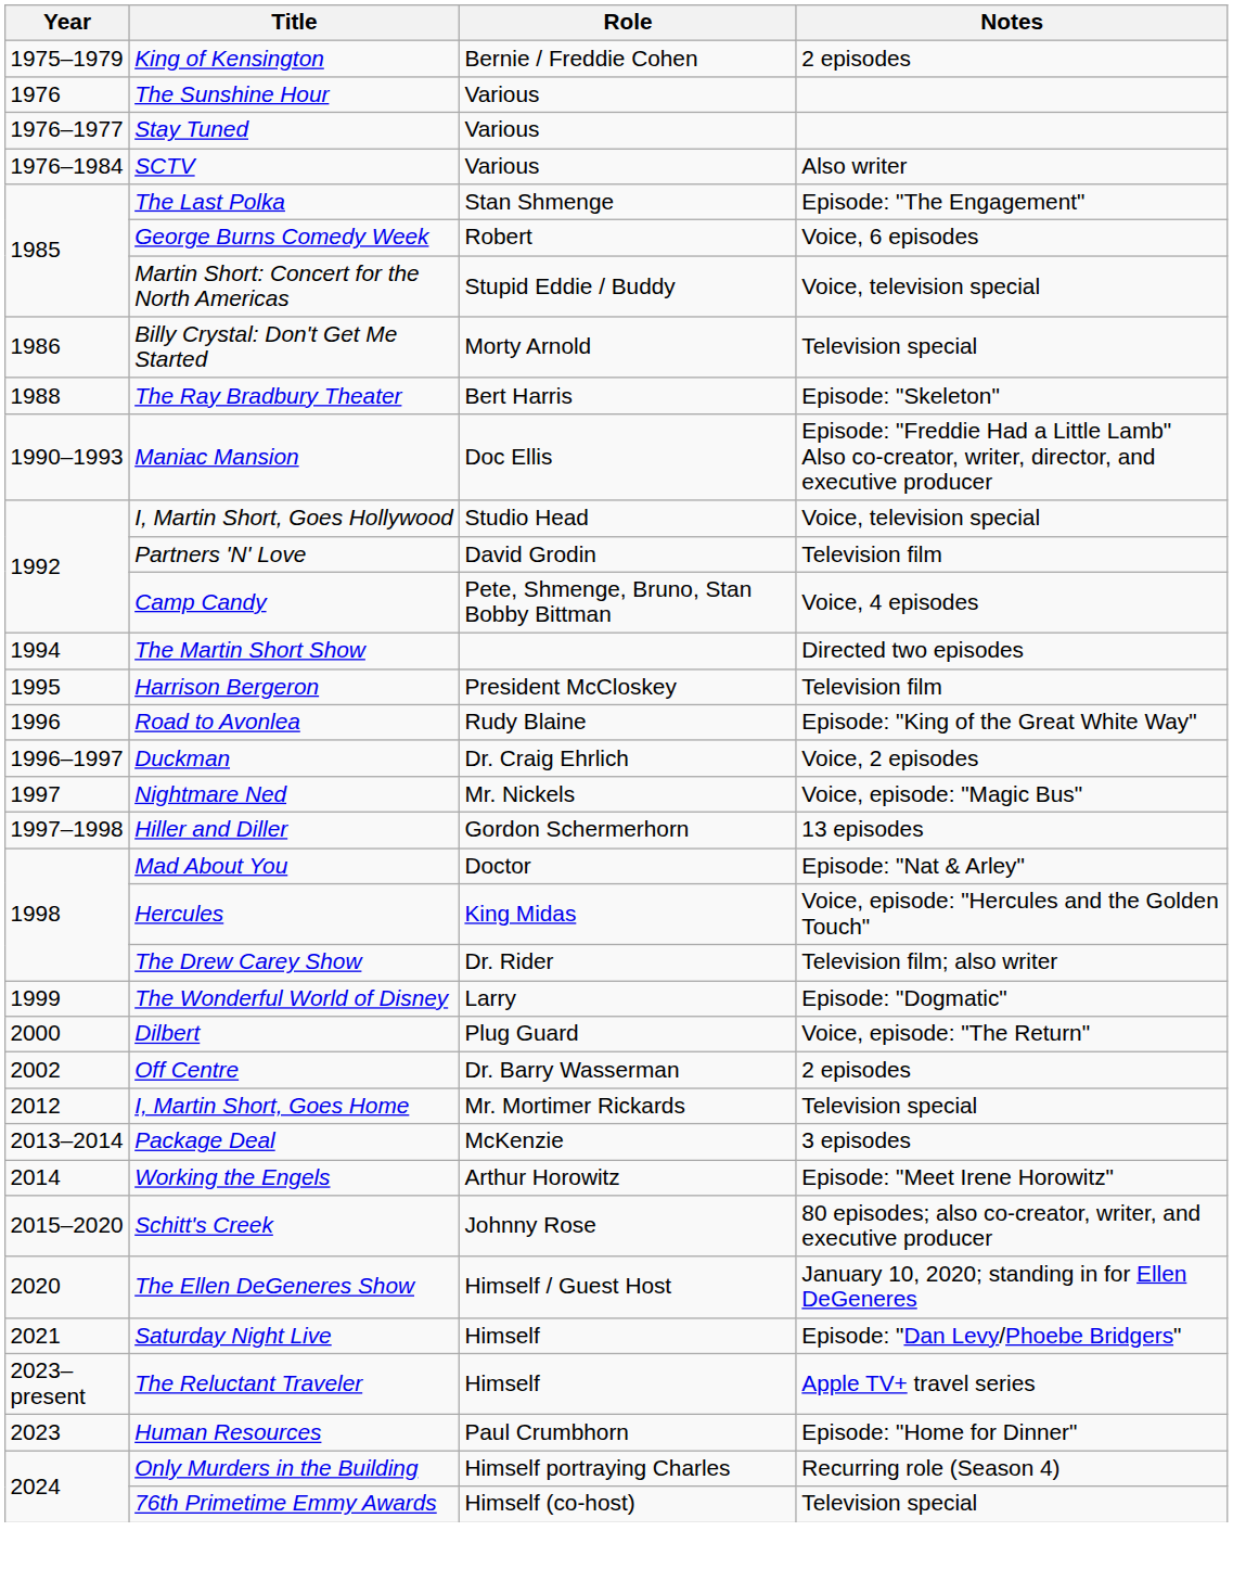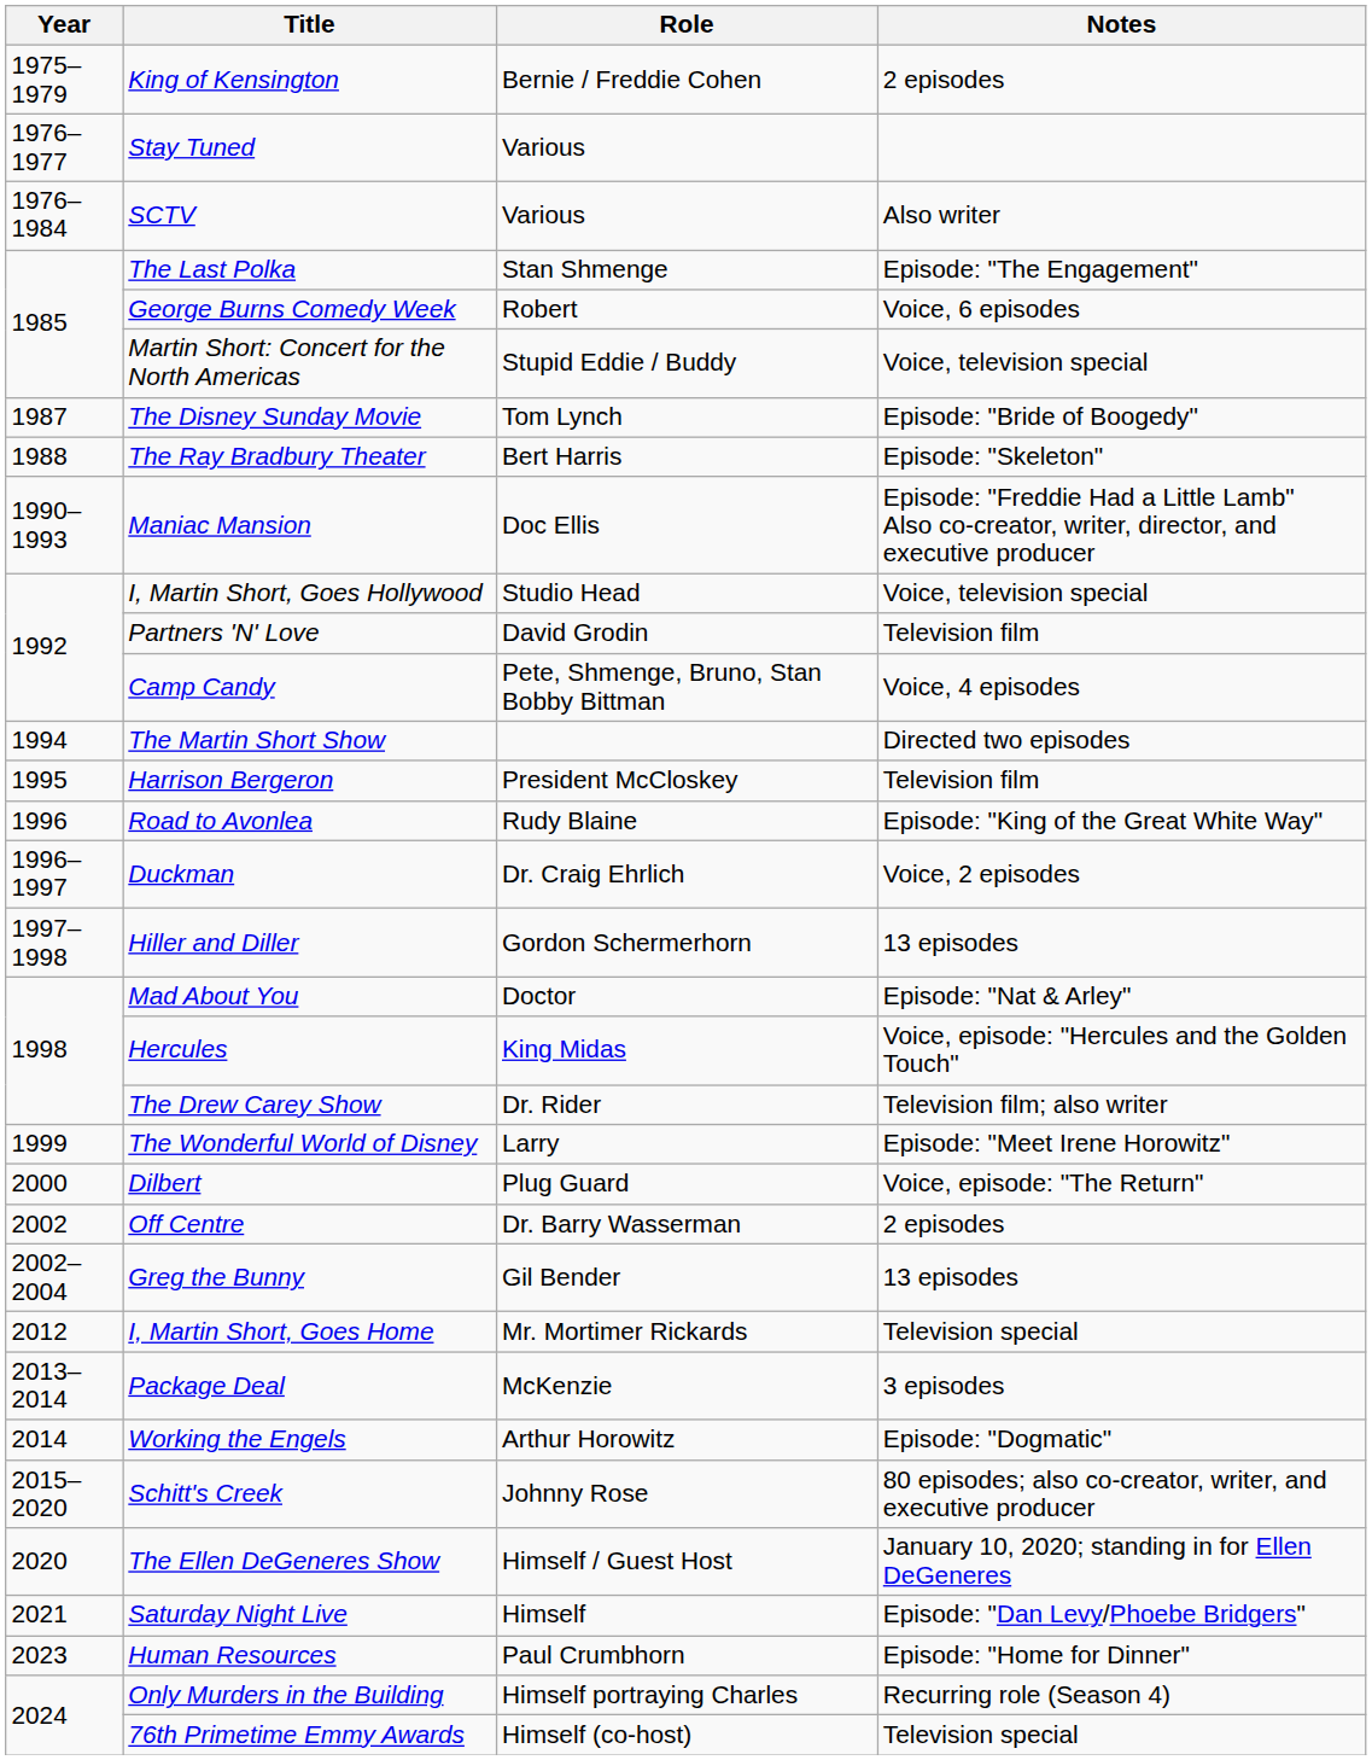 <table class = "wikitable sortable">
 <tr>
 <th scope="col">Year</th>
 <th scope="col">Title</th>
 <th scope="col">Role</th>
 <th scope="col" class="unsortable">Notes</th>
 </tr>
 <tr>
 <td>1975–1979</td>
 <td><em><a href='#'>King of Kensington</a></em></td>
 <td>Bernie / Freddie Cohen</td>
 <td>2 episodes</td>
-</tr>
-<tr>
-<td>1976</td>
-<td data-sort-value="Sunshine, The"><em><a href='#'>The Sunshine Hour</a></em></td>
-<td>Various</td>
-<td></td>
 </tr>
 <tr>
 <td>1976–1977</td>
 <td><em><a href='#'>Stay Tuned</a></em></td>
 <td>Various</td>
 <td></td>
 </tr>
 <tr>
 <td>1976–1984</td>
 <td><em><a href='#'>SCTV</a></em></td>
 <td>Various</td>
 <td>Also writer</td>
 </tr>
 <tr>
 <td rowspan="3">1985</td>
 <td data-sort-value="Last Polka, The"><em><a href='#'>The Last Polka</a></em></td>
 <td>Stan Shmenge</td>
 <td>Episode: "The Engagement"</td>
 </tr>
 <tr>
 <td><em><a href='#'>George Burns Comedy Week</a></em></td>
 <td>Robert</td>
 <td>Voice, 6 episodes</td>
 </tr>
 <tr>
 <td><em>Martin Short: Concert for the North Americas</em></td>
 <td>Stupid Eddie / Buddy</td>
 <td>Voice, television special</td>
 </tr>
 <tr>
-<td>1986</td>
-<td><em>Billy Crystal: Don't Get Me Started</em></td>
-<td>Morty Arnold</td>
-<td>Television special</td>
+<td>1987</td>
+<td data-sort-value="Disney Sunday Movie, The"><em><a href='#'>The Disney Sunday Movie</a></em></td>
+<td>Tom Lynch</td>
+<td>Episode: "Bride of Boogedy"</td>
 </tr>
 <tr>
 <td>1988</td>
 <td data-sort-value="Ray Bradbury Theater, The"><em><a href='#'>The Ray Bradbury Theater</a></em></td>
 <td>Bert Harris</td>
 <td>Episode: "Skeleton"</td>
 </tr>
 <tr>
 <td>1990–1993</td>
 <td><em><a href='#'>Maniac Mansion</a></em></td>
 <td>Doc Ellis</td>
 <td>Episode: "Freddie Had a Little Lamb"<br>Also co-creator, writer, director, and executive producer</td>
 </tr>
 <tr>
 <td rowspan="3">1992</td>
 <td><em>I, Martin Short, Goes Hollywood</em></td>
 <td>Studio Head</td>
 <td>Voice, television special</td>
 </tr>
 <tr>
 <td><em>Partners 'N' Love</em></td>
 <td>David Grodin</td>
 <td>Television film</td>
 </tr>
 <tr>
 <td><em><a href='#'>Camp Candy</a></em></td>
 <td>Pete, Shmenge, Bruno, Stan Bobby Bittman</td>
 <td>Voice, 4 episodes</td>
 </tr>
 <tr>
 <td>1994</td>
 <td data-sort-value="Martin Short Show, The"><em><a href='#'>The Martin Short Show</a></em></td>
 <td></td>
 <td>Directed two episodes</td>
 </tr>
 <tr>
 <td>1995</td>
 <td><em><a href='#'>Harrison Bergeron</a></em></td>
 <td>President McCloskey</td>
 <td>Television film</td>
 </tr>
 <tr>
 <td>1996</td>
 <td><em><a href='#'>Road to Avonlea</a></em></td>
 <td>Rudy Blaine</td>
 <td>Episode: "King of the Great White Way"</td>
 </tr>
 <tr>
 <td>1996–1997</td>
 <td><em><a href='#'>Duckman</a></em></td>
 <td>Dr. Craig Ehrlich</td>
 <td>Voice, 2 episodes</td>
 </tr>
 <tr>
-<td>1997</td>
-<td><em><a href='#'>Nightmare Ned</a></em></td>
-<td>Mr. Nickels</td>
-<td>Voice, episode: "Magic Bus"</td>
-</tr>
-<tr>
 <td>1997–1998</td>
 <td><em><a href='#'>Hiller and Diller</a></em></td>
 <td>Gordon Schermerhorn</td>
 <td>13 episodes</td>
 </tr>
 <tr>
 <td rowspan="3">1998</td>
 <td><em><a href='#'>Mad About You</a></em></td>
 <td>Doctor</td>
 <td>Episode: "Nat & Arley"</td>
 </tr>
 <tr>
 <td><em><a href='#'>Hercules</a></em></td>
 <td><a href='#'>King Midas</a></td>
 <td>Voice, episode: "Hercules and the Golden Touch"</td>
 </tr>
 <tr>
 <td data-sort-value="Drew Carey Show, The"><em><a href='#'>The Drew Carey Show</a></em></td>
 <td>Dr. Rider</td>
 <td>Television film; also writer</td>
 </tr>
 <tr>
 <td>1999</td>
 <td data-sort-value="Wonderful World of Disney, The"><em><a href='#'>The Wonderful World of Disney</a></em></td>
 <td>Larry</td>
-<td>Episode: "Dogmatic"</td>
+<td>Episode: "Meet Irene Horowitz"</td>
 </tr>
 <tr>
 <td>2000</td>
 <td><em><a href='#'>Dilbert</a></em></td>
 <td>Plug Guard</td>
 <td>Voice, episode: "The Return"</td>
 </tr>
 <tr>
 <td>2002</td>
 <td><em><a href='#'>Off Centre</a></em></td>
 <td>Dr. Barry Wasserman</td>
 <td>2 episodes</td>
+</tr>
+<tr>
+<td>2002–2004</td>
+<td><em><a href='#'>Greg the Bunny</a></em></td>
+<td>Gil Bender</td>
+<td>13 episodes</td>
 </tr>
 <tr>
 <td>2012</td>
 <td><em><a href='#'>I, Martin Short, Goes Home</a></em></td>
 <td>Mr. Mortimer Rickards</td>
 <td>Television special</td>
 </tr>
 <tr>
 <td>2013–2014</td>
 <td><em><a href='#'>Package Deal</a></em></td>
 <td>McKenzie</td>
 <td>3 episodes</td>
 </tr>
 <tr>
 <td>2014</td>
 <td><em><a href='#'>Working the Engels</a></em></td>
 <td>Arthur Horowitz</td>
-<td>Episode: "Meet Irene Horowitz"</td>
+<td>Episode: "Dogmatic"</td>
 </tr>
 <tr>
 <td>2015–2020</td>
 <td><em><a href='#'>Schitt's Creek</a></em></td>
 <td>Johnny Rose</td>
 <td>80 episodes; also co-creator, writer, and executive producer</td>
 </tr>
 <tr>
 <td>2020</td>
 <td data-sort-value="Ellen DeGeneres Show, The"><em><a href='#'>The Ellen DeGeneres Show</a></em></td>
 <td>Himself / Guest Host</td>
 <td>January 10, 2020; standing in for <a href='#'>Ellen DeGeneres</a></td>
 </tr>
 <tr>
 <td>2021</td>
 <td><em><a href='#'>Saturday Night Live</a></em></td>
 <td>Himself</td>
 <td>Episode: "<a href='#'>Dan Levy</a>/<a href='#'>Phoebe Bridgers</a>"</td>
 </tr>
 <tr>
-<td>2023–present</td>
-<td data-sort-value="Reluctant Traveler, The"><em><a href='#'>The Reluctant Traveler</a></em></td>
-<td>Himself</td>
-<td><a href='#'>Apple TV+</a> travel series</td>
-</tr>
-<tr>
 <td>2023</td>
 <td><em><a href='#'>Human Resources</a></em></td>
 <td>Paul Crumbhorn</td>
 <td>Episode: "Home for Dinner"</td>
 </tr>
 <tr>
 <td rowspan="2">2024</td>
 <td><em><a href='#'>Only Murders in the Building</a></em></td>
 <td>Himself portraying Charles</td>
 <td>Recurring role (Season 4)</td>
 </tr>
 <tr>
 <td><em><a href='#'>76th Primetime Emmy Awards</a></em></td>
 <td>Himself (co-host)</td>
 <td>Television special</td>
 </tr>
 </table>
